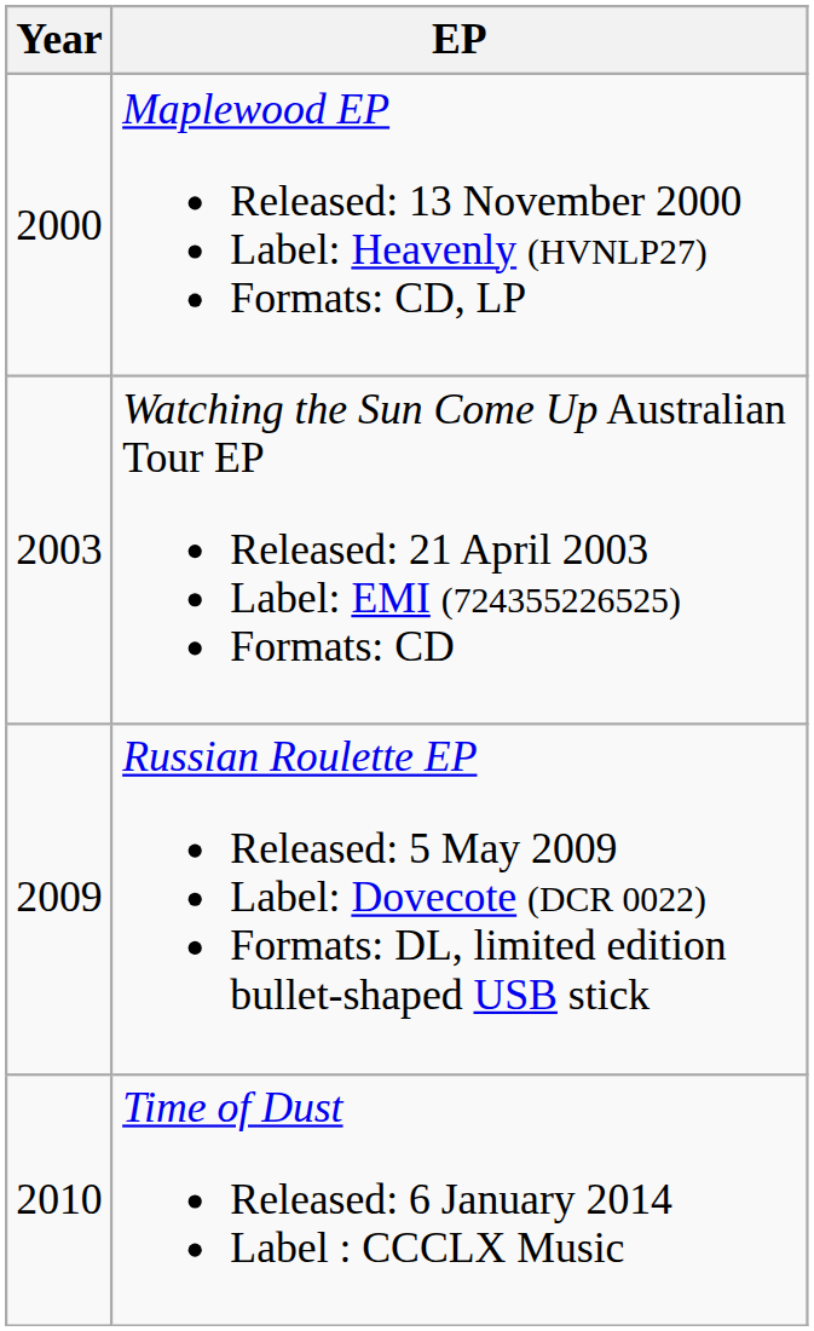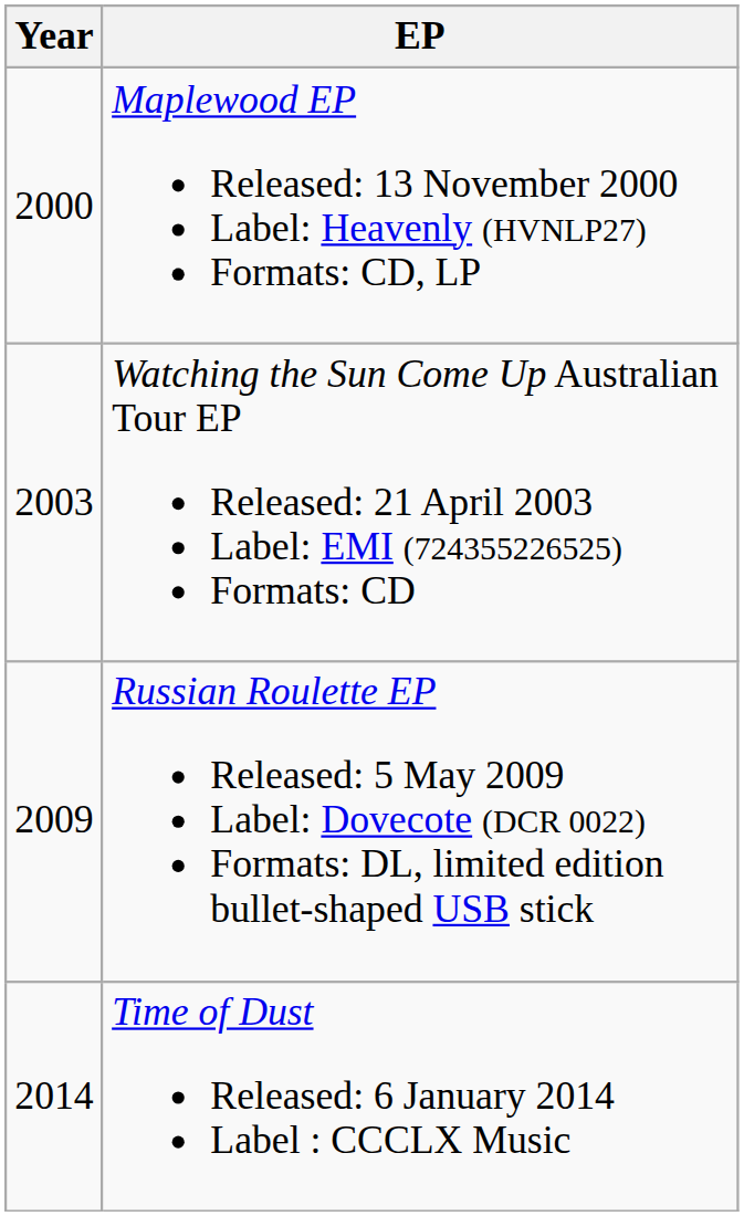 <table class="wikitable" border="1">
 <tr>
 <th rowspan="1">Year</th>
 <th rowspan="1" width="250">EP</th>
 </tr>
 <tr>
 <td>2000</td>
 <td><em><a href='#'>Maplewood EP</a></em><br><ul><li>Released: 13 November 2000</li><li>Label: <a href='#'>Heavenly</a> <small>(HVNLP27)</small></li><li>Formats: CD, LP</li></ul></td>
 </tr>
 <tr>
 <td>2003</td>
 <td><em>Watching the Sun Come Up</em> Australian Tour EP<br><ul><li>Released: 21 April 2003</li><li>Label: <a href='#'>EMI</a> <small>(724355226525)</small></li><li>Formats: CD</li></ul></td>
 </tr>
 <tr>
 <td>2009</td>
 <td><em><a href='#'>Russian Roulette EP</a></em><br><ul><li>Released: 5 May 2009</li><li>Label: <a href='#'>Dovecote</a> <small>(DCR 0022)</small></li><li>Formats: DL, limited edition bullet-shaped <a href='#'>USB</a> stick</li></ul></td>
 </tr>
 <tr>
-<td>2010</td>
+<td>2014</td>
 <td><em><a href='#'>Time of Dust</a></em><br><ul><li>Released: 6 January 2014</li><li>Label :  CCCLX Music</li></ul></td>
 </tr>
 </table>
